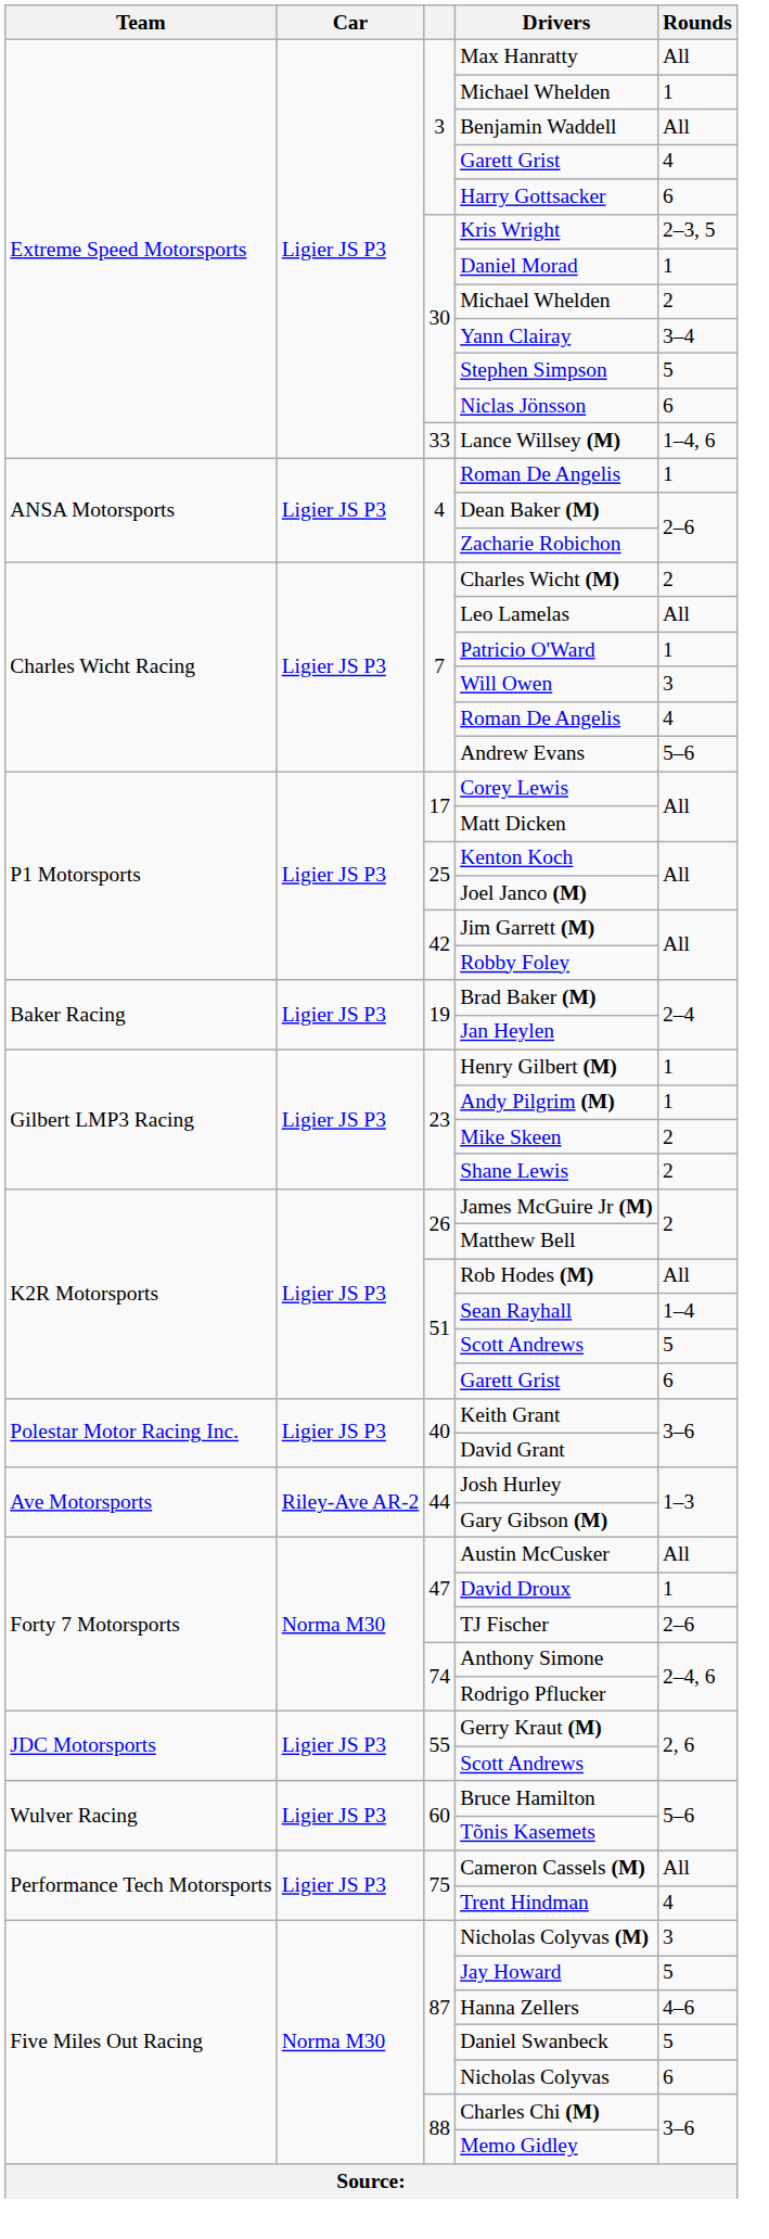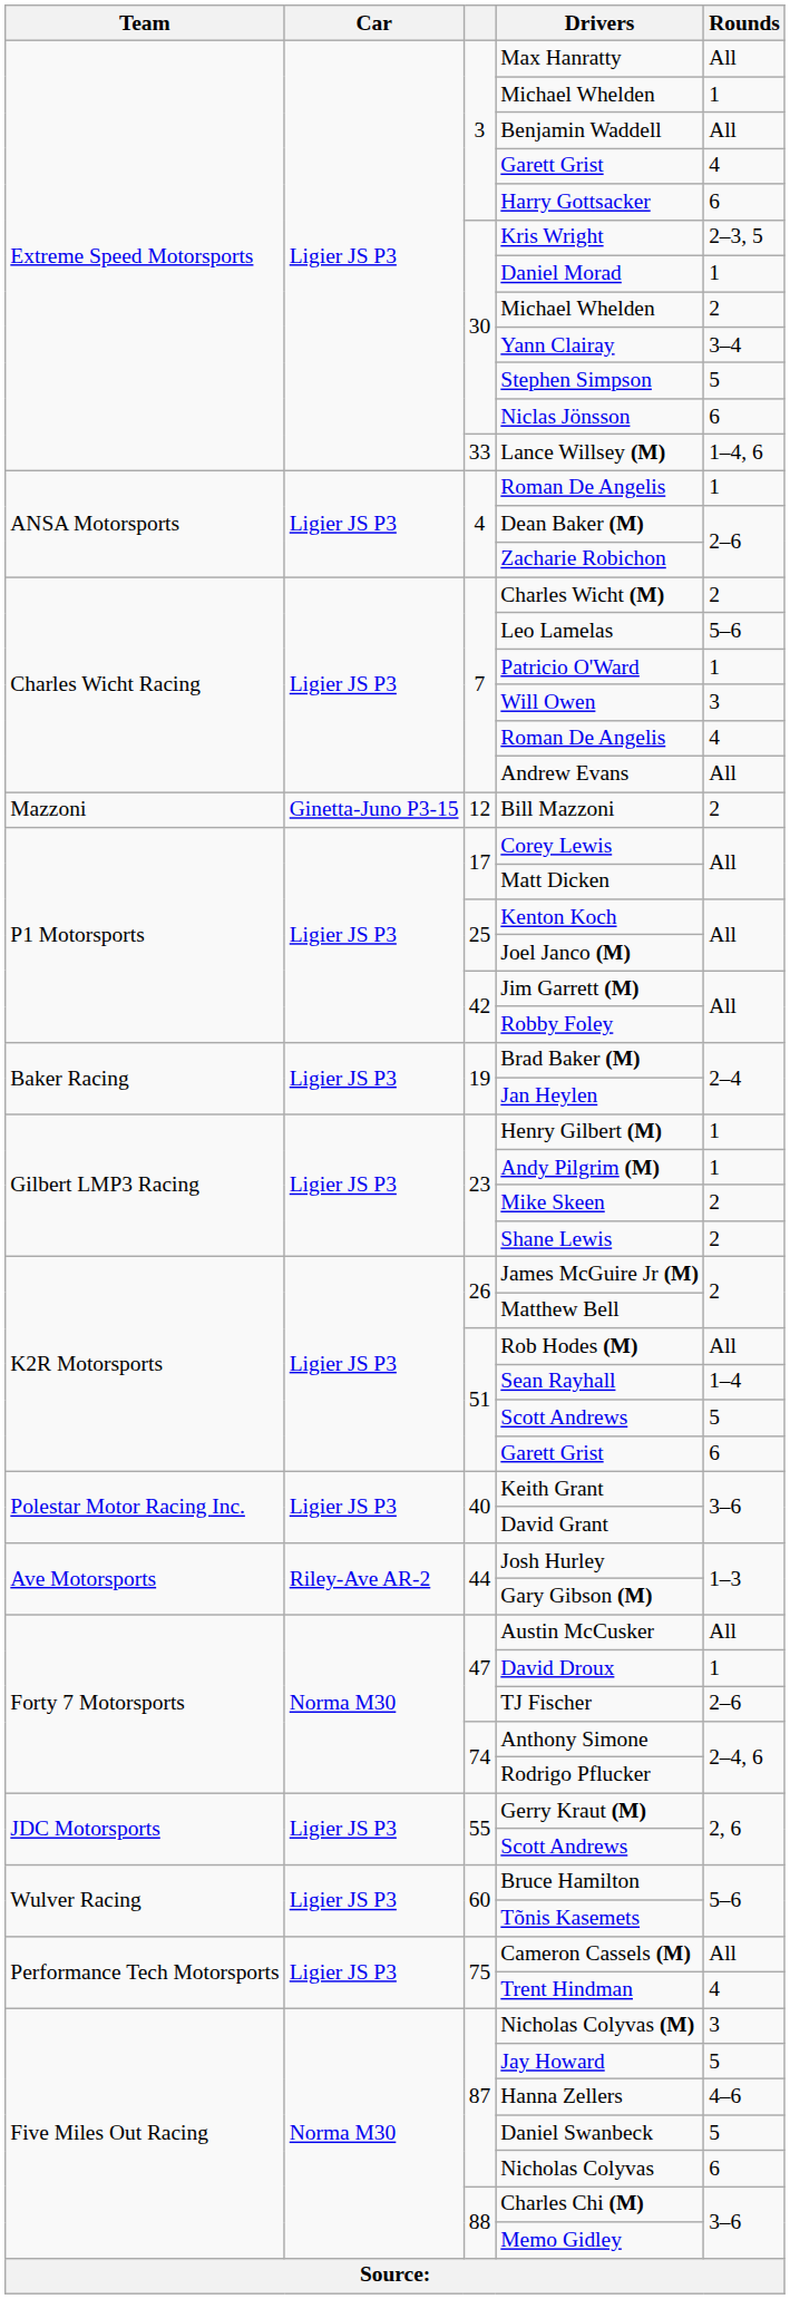 <table class="wikitable" style="font-size: 85%">
 <tr>
 <th>Team</th>
 <th>Car</th>
 <th></th>
 <th>Drivers</th>
 <th>Rounds</th>
 </tr>
 <tr>
 <td rowspan=12><a href='#'>Extreme Speed Motorsports</a></td>
 <td rowspan=12><a href='#'>Ligier JS P3</a></td>
 <td rowspan=5 align="center">3</td>
 <td> Max Hanratty</td>
 <td>All</td>
 </tr>
 <tr>
 <td> Michael Whelden</td>
 <td>1</td>
 </tr>
 <tr>
 <td> Benjamin Waddell</td>
 <td>All</td>
 </tr>
 <tr>
 <td> <a href='#'>Garett Grist</a></td>
 <td>4</td>
 </tr>
 <tr>
 <td> <a href='#'>Harry Gottsacker</a></td>
 <td>6</td>
 </tr>
 <tr>
 <td rowspan=6 align="center">30</td>
 <td> <a href='#'>Kris Wright</a></td>
 <td>2–3, 5</td>
 </tr>
 <tr>
 <td> <a href='#'>Daniel Morad</a></td>
 <td>1</td>
 </tr>
 <tr>
 <td> Michael Whelden</td>
 <td>2</td>
 </tr>
 <tr>
 <td> <a href='#'>Yann Clairay</a></td>
 <td>3–4</td>
 </tr>
 <tr>
 <td> <a href='#'>Stephen Simpson</a></td>
 <td>5</td>
 </tr>
 <tr>
 <td> <a href='#'>Niclas Jönsson</a></td>
 <td>6</td>
 </tr>
 <tr>
 <td align="center">33</td>
 <td> Lance Willsey <strong>(M)</strong></td>
 <td>1–4, 6</td>
 </tr>
 <tr>
 <td rowspan=3>ANSA Motorsports</td>
 <td rowspan=3><a href='#'>Ligier JS P3</a></td>
 <td rowspan=3 align="center">4</td>
 <td> <a href='#'>Roman De Angelis</a></td>
 <td>1</td>
 </tr>
 <tr>
 <td> Dean Baker <strong>(M)</strong></td>
 <td rowspan=2>2–6</td>
 </tr>
 <tr>
 <td> <a href='#'>Zacharie Robichon</a></td>
 </tr>
 <tr>
 <td rowspan=6>Charles Wicht Racing</td>
 <td rowspan=6><a href='#'>Ligier JS P3</a></td>
 <td rowspan=6 align="center">7</td>
 <td> Charles Wicht <strong>(M)</strong></td>
 <td>2</td>
 </tr>
 <tr>
 <td> Leo Lamelas</td>
-<td>All</td>
+<td>5–6</td>
 </tr>
 <tr>
 <td> <a href='#'>Patricio O'Ward</a></td>
 <td>1</td>
 </tr>
 <tr>
 <td> <a href='#'>Will Owen</a></td>
 <td>3</td>
 </tr>
 <tr>
 <td> <a href='#'>Roman De Angelis</a></td>
 <td>4</td>
 </tr>
 <tr>
 <td> Andrew Evans</td>
-<td>5–6</td>
+<td>All</td>
+</tr>
+<tr>
+<td>Mazzoni</td>
+<td><a href='#'>Ginetta-Juno P3-15</a></td>
+<td align="center">12</td>
+<td> Bill Mazzoni</td>
+<td>2</td>
 </tr>
 <tr>
 <td rowspan=6>P1 Motorsports</td>
 <td rowspan=6><a href='#'>Ligier JS P3</a></td>
 <td rowspan=2 align="center">17</td>
 <td> <a href='#'>Corey Lewis</a></td>
 <td rowspan=2>All</td>
 </tr>
 <tr>
 <td> Matt Dicken</td>
 </tr>
 <tr>
 <td rowspan=2 align="center">25</td>
 <td> <a href='#'>Kenton Koch</a></td>
 <td rowspan=2>All</td>
 </tr>
 <tr>
 <td> Joel Janco <strong>(M)</strong></td>
 </tr>
 <tr>
 <td rowspan=2 align="center">42</td>
 <td> Jim Garrett <strong>(M)</strong></td>
 <td rowspan=2>All</td>
 </tr>
 <tr>
 <td> <a href='#'>Robby Foley</a></td>
 </tr>
 <tr>
 <td rowspan=2>Baker Racing</td>
 <td rowspan=2><a href='#'>Ligier JS P3</a></td>
 <td rowspan=2 align="center">19</td>
 <td> Brad Baker <strong>(M)</strong></td>
 <td rowspan=2>2–4</td>
 </tr>
 <tr>
 <td> <a href='#'>Jan Heylen</a></td>
 </tr>
 <tr>
 <td rowspan=4>Gilbert LMP3 Racing</td>
 <td rowspan=4><a href='#'>Ligier JS P3</a></td>
 <td rowspan=4 align="center">23</td>
 <td> Henry Gilbert <strong>(M)</strong></td>
 <td>1</td>
 </tr>
 <tr>
 <td> <a href='#'>Andy Pilgrim</a> <strong>(M)</strong></td>
 <td>1</td>
 </tr>
 <tr>
 <td> <a href='#'>Mike Skeen</a></td>
 <td>2</td>
 </tr>
 <tr>
 <td> <a href='#'>Shane Lewis</a></td>
 <td>2</td>
 </tr>
 <tr>
 <td rowspan=6>K2R Motorsports</td>
 <td rowspan=6><a href='#'>Ligier JS P3</a></td>
 <td rowspan=2 align="center">26</td>
 <td> James McGuire Jr <strong>(M)</strong></td>
 <td rowspan=2>2</td>
 </tr>
 <tr>
 <td> Matthew Bell</td>
 </tr>
 <tr>
 <td rowspan=4 align="center">51</td>
 <td> Rob Hodes <strong>(M)</strong></td>
 <td>All</td>
 </tr>
 <tr>
 <td> <a href='#'>Sean Rayhall</a></td>
 <td>1–4</td>
 </tr>
 <tr>
 <td> <a href='#'>Scott Andrews</a></td>
 <td>5</td>
 </tr>
 <tr>
 <td> <a href='#'>Garett Grist</a></td>
 <td>6</td>
 </tr>
 <tr>
 <td rowspan=2><a href='#'>Polestar Motor Racing Inc.</a></td>
 <td rowspan=2><a href='#'>Ligier JS P3</a></td>
 <td rowspan=2 align="center">40</td>
 <td> Keith Grant</td>
 <td rowspan=2>3–6</td>
 </tr>
 <tr>
 <td> David Grant</td>
 </tr>
 <tr>
 <td rowspan=2><a href='#'>Ave Motorsports</a></td>
 <td rowspan=2><a href='#'>Riley-Ave AR-2</a></td>
 <td rowspan=2 align="center">44</td>
 <td> Josh Hurley</td>
 <td rowspan=2>1–3</td>
 </tr>
 <tr>
 <td> Gary Gibson <strong>(M)</strong></td>
 </tr>
 <tr>
 <td rowspan=5>Forty 7 Motorsports</td>
 <td rowspan=5><a href='#'>Norma M30</a></td>
 <td rowspan=3 align="center">47</td>
 <td> Austin McCusker</td>
 <td>All</td>
 </tr>
 <tr>
 <td> <a href='#'>David Droux</a></td>
 <td>1</td>
 </tr>
 <tr>
 <td> TJ Fischer</td>
 <td>2–6</td>
 </tr>
 <tr>
 <td rowspan=2 align="center">74</td>
 <td> Anthony Simone</td>
 <td rowspan=2>2–4, 6</td>
 </tr>
 <tr>
 <td> Rodrigo Pflucker</td>
 </tr>
 <tr>
 <td rowspan=2><a href='#'>JDC Motorsports</a></td>
 <td rowspan=2><a href='#'>Ligier JS P3</a></td>
 <td rowspan=2 align="center">55</td>
 <td> Gerry Kraut <strong>(M)</strong></td>
 <td rowspan=2>2, 6</td>
 </tr>
 <tr>
 <td> <a href='#'>Scott Andrews</a></td>
 </tr>
 <tr>
 <td rowspan=2>Wulver Racing</td>
 <td rowspan=2><a href='#'>Ligier JS P3</a></td>
 <td rowspan=2 align="center">60</td>
 <td> Bruce Hamilton</td>
 <td rowspan=2>5–6</td>
 </tr>
 <tr>
 <td> <a href='#'>Tõnis Kasemets</a></td>
 </tr>
 <tr>
 <td rowspan=2>Performance Tech Motorsports</td>
 <td rowspan=2><a href='#'>Ligier JS P3</a></td>
 <td rowspan=2 align="center">75</td>
 <td> Cameron Cassels <strong>(M)</strong></td>
 <td>All</td>
 </tr>
 <tr>
 <td> <a href='#'>Trent Hindman</a></td>
 <td>4</td>
 </tr>
 <tr>
 <td rowspan=7>Five Miles Out Racing</td>
 <td rowspan=7><a href='#'>Norma M30</a></td>
 <td rowspan=5 align="center">87</td>
 <td> Nicholas Colyvas <strong>(M)</strong></td>
 <td>3</td>
 </tr>
 <tr>
 <td> <a href='#'>Jay Howard</a></td>
 <td>5</td>
 </tr>
 <tr>
 <td> Hanna Zellers</td>
 <td>4–6</td>
 </tr>
 <tr>
 <td> Daniel Swanbeck</td>
 <td>5</td>
 </tr>
 <tr>
 <td> Nicholas Colyvas</td>
 <td>6</td>
 </tr>
 <tr>
 <td rowspan=2 align="center">88</td>
 <td> Charles Chi <strong>(M)</strong></td>
 <td rowspan=2>3–6</td>
 </tr>
 <tr>
 <td> <a href='#'>Memo Gidley</a></td>
 </tr>
 <tr>
 <th colspan=5 align=center>Source:</th>
 </tr>
 </table>
